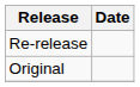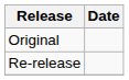 <table class="wikitable">
 <tr>
 <th>Release</th>
 <th>Date</th>
 </tr>
 <tr>
-<td>Re-release</td>
+<td>Original</td>
 <td></td>
 </tr>
 <tr>
-<td>Original</td>
+<td>Re-release</td>
 <td></td>
 </tr>
 <tr>
 </tr>
 </table>
